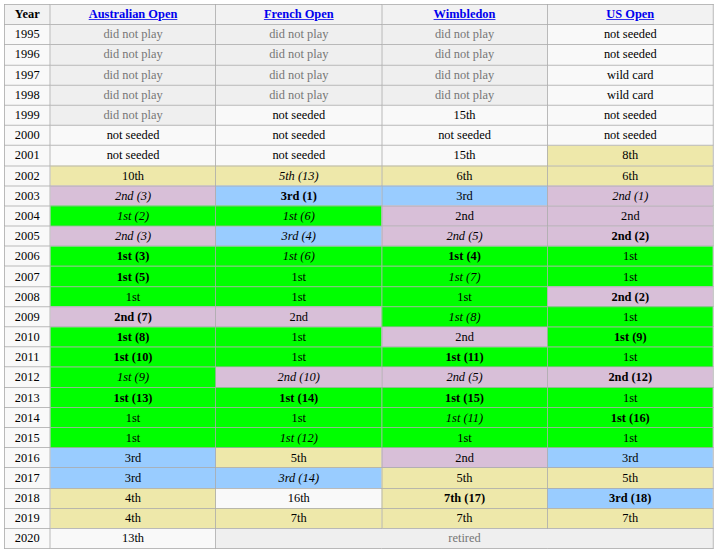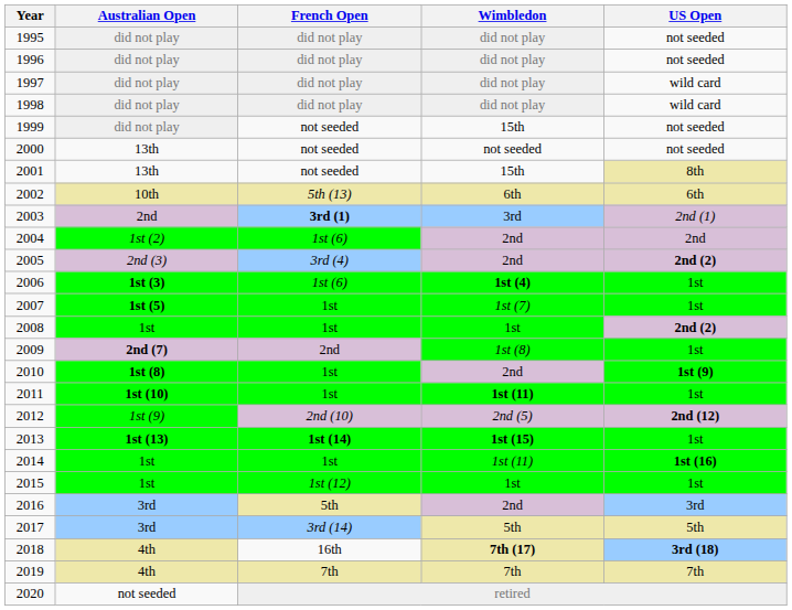 <table class=wikitable style=font-size:97%;text-align:center>
 <tr>
 <th width=50>Year</th>
 <th width=200><a href='#'>Australian Open</a></th>
 <th width=200><a href='#'>French Open</a></th>
 <th width=200><a href='#'>Wimbledon</a></th>
 <th width=200><a href='#'>US Open</a></th>
 </tr>
 <tr>
 <td>1995</td>
 <td style="color:#767676; background:#efefef">did not play</td>
 <td style="color:#767676; background:#efefef">did not play</td>
 <td style="color:#767676; background:#efefef">did not play</td>
 <td>not seeded</td>
 </tr>
 <tr>
 <td>1996</td>
 <td style="color:#767676; background:#efefef">did not play</td>
 <td style="color:#767676; background:#efefef">did not play</td>
 <td style="color:#767676; background:#efefef">did not play</td>
 <td>not seeded</td>
 </tr>
 <tr>
 <td>1997</td>
 <td style="color:#767676; background:#efefef">did not play</td>
 <td style="color:#767676; background:#efefef">did not play</td>
 <td style="color:#767676; background:#efefef">did not play</td>
 <td>wild card</td>
 </tr>
 <tr>
 <td>1998</td>
 <td style="color:#767676; background:#efefef">did not play</td>
 <td style="color:#767676; background:#efefef">did not play</td>
 <td style="color:#767676; background:#efefef">did not play</td>
 <td>wild card</td>
 </tr>
 <tr>
 <td>1999</td>
 <td style="color:#767676; background:#efefef">did not play</td>
 <td>not seeded</td>
 <td>15th</td>
 <td>not seeded</td>
 </tr>
 <tr>
 <td>2000</td>
-<td>not seeded</td>
+<td>13th</td>
 <td>not seeded</td>
 <td>not seeded</td>
 <td>not seeded</td>
 </tr>
 <tr>
 <td>2001</td>
-<td>not seeded</td>
+<td>13th</td>
 <td>not seeded</td>
 <td>15th</td>
 <td bgcolor=#EEE8AA>8th</td>
 </tr>
 <tr>
 <td>2002</td>
 <td bgcolor=#EEE8AA>10th</td>
 <td bgcolor=#EEE8AA><em>5th (13)</em></td>
 <td bgcolor=#EEE8AA>6th</td>
 <td bgcolor=#EEE8AA>6th</td>
 </tr>
 <tr>
 <td>2003</td>
-<td bgcolor=#D8BFD8><em>2nd (3)</em></td>
+<td bgcolor=#D8BFD8>2nd</td>
 <td bgcolor=#99ccff><strong>3rd (1)</strong></td>
 <td bgcolor=#99ccff>3rd</td>
 <td bgcolor=#D8BFD8><em>2nd (1)</em></td>
 </tr>
 <tr>
 <td>2004</td>
 <td bgcolor=#00FF00><em>1st (2)</em></td>
 <td bgcolor=#00FF00><em>1st (6)</em></td>
 <td bgcolor=#D8BFD8>2nd</td>
 <td bgcolor=#D8BFD8>2nd</td>
 </tr>
 <tr>
 <td>2005</td>
 <td bgcolor=#D8BFD8><em>2nd (3)</em></td>
 <td bgcolor=#99ccff><em>3rd (4)</em></td>
-<td bgcolor=#D8BFD8><em>2nd (5)</em></td>
+<td bgcolor=#D8BFD8>2nd</td>
 <td bgcolor=#D8BFD8><strong>2nd (2)</strong></td>
 </tr>
 <tr>
 <td>2006</td>
 <td bgcolor=#00FF00><strong>1st (3)</strong></td>
 <td bgcolor=#00FF00><em>1st (6)</em></td>
 <td bgcolor=#00FF00><strong>1st (4)</strong></td>
 <td bgcolor=#00FF00>1st</td>
 </tr>
 <tr>
 <td>2007</td>
 <td bgcolor=#00FF00><strong>1st (5)</strong></td>
 <td bgcolor=#00FF00>1st</td>
 <td bgcolor=#00FF00><em>1st (7)</em></td>
 <td bgcolor=#00FF00>1st</td>
 </tr>
 <tr>
 <td>2008</td>
 <td bgcolor=#00FF00>1st</td>
 <td bgcolor=#00FF00>1st</td>
 <td bgcolor=#00FF00>1st</td>
 <td bgcolor=#D8BFD8><strong>2nd (2)</strong></td>
 </tr>
 <tr>
 <td>2009</td>
 <td bgcolor=#D8BFD8><strong>2nd (7)</strong></td>
 <td bgcolor=#D8BFD8>2nd</td>
 <td bgcolor=#00FF00><em>1st (8)</em></td>
 <td bgcolor=#00FF00>1st</td>
 </tr>
 <tr>
 <td>2010</td>
 <td bgcolor=#00FF00><strong>1st (8)</strong></td>
 <td bgcolor=#00FF00>1st</td>
 <td bgcolor=#D8BFD8>2nd</td>
 <td bgcolor=#00FF00><strong>1st (9)</strong></td>
 </tr>
 <tr>
 <td>2011</td>
 <td bgcolor=#00FF00><strong>1st (10)</strong></td>
 <td bgcolor=#00FF00>1st</td>
 <td bgcolor=#00FF00><strong>1st (11)</strong></td>
 <td bgcolor=#00FF00>1st</td>
 </tr>
 <tr>
 <td>2012</td>
 <td bgcolor=#00FF00><em>1st (9)</em></td>
 <td bgcolor=#D8BFD8><em>2nd (10)</em></td>
 <td bgcolor=#D8BFD8><em>2nd (5)</em></td>
 <td bgcolor=#D8BFD8><strong>2nd (12)</strong></td>
 </tr>
 <tr>
 <td>2013</td>
 <td bgcolor=#00FF00><strong>1st (13)</strong></td>
 <td bgcolor=#00FF00><strong>1st (14)</strong></td>
 <td bgcolor=#00FF00><strong>1st (15)</strong></td>
 <td bgcolor=#00FF00>1st</td>
 </tr>
 <tr>
 <td>2014</td>
 <td bgcolor=#00FF00>1st</td>
 <td bgcolor=#00FF00>1st</td>
 <td bgcolor=#00FF00><em>1st (11)</em></td>
 <td bgcolor=#00FF00><strong>1st (16)</strong></td>
 </tr>
 <tr>
 <td>2015</td>
 <td bgcolor=#00FF00>1st</td>
 <td bgcolor=#00FF00><em>1st (12)</em></td>
 <td bgcolor=#00FF00>1st</td>
 <td bgcolor=#00FF00>1st</td>
 </tr>
 <tr>
 <td>2016</td>
 <td bgcolor=#99ccff>3rd</td>
 <td bgcolor=#EEE8AA>5th</td>
 <td bgcolor=#D8BFD8>2nd</td>
 <td bgcolor=#99ccff>3rd</td>
 </tr>
 <tr>
 <td>2017</td>
 <td bgcolor=#99ccff>3rd</td>
 <td bgcolor=#99ccff><em>3rd (14)</em></td>
 <td bgcolor=#EEE8AA>5th</td>
 <td bgcolor=#EEE8AA>5th</td>
 </tr>
 <tr>
 <td>2018</td>
 <td bgcolor=#EEE8AA>4th</td>
 <td>16th</td>
 <td bgcolor=#EEE8AA><strong>7th (17)</strong></td>
 <td bgcolor=#99ccff><strong>3rd (18)</strong></td>
 </tr>
 <tr>
 <td>2019</td>
 <td bgcolor=#EEE8AA>4th</td>
 <td bgcolor=#EEE8AA>7th</td>
 <td bgcolor=#EEE8AA>7th</td>
 <td bgcolor=#EEE8AA>7th</td>
 </tr>
 <tr>
 <td>2020</td>
-<td>13th</td>
+<td>not seeded</td>
 <td colspan=3 style="color:#767676; background:#efefef">retired</td>
 </tr>
 </table>
